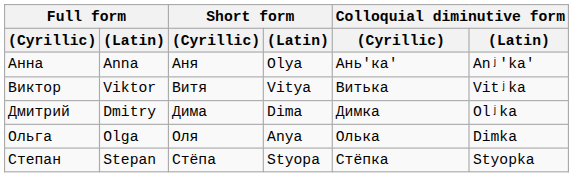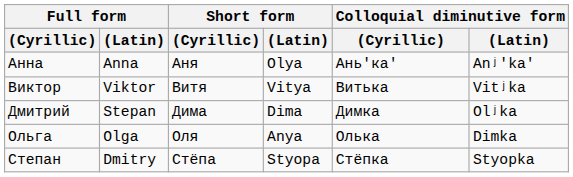 <table class="wikitable">
 <tr>
 <th colspan="2">Full form</th>
 <th colspan="2">Short form</th>
 <th colspan="2">Colloquial diminutive form</th>
 </tr>
 <tr>
 <th>(Cyrillic)</th>
 <th>(Latin)</th>
 <th>(Cyrillic)</th>
 <th>(Latin)</th>
 <th>(Cyrillic)</th>
 <th>(Latin)</th>
 </tr>
 <tr>
 <td>Анна</td>
 <td>Anna</td>
 <td>Аня</td>
 <td>Olya</td>
 <td>Ань'ка'</td>
 <td>Anʲ'ka'</td>
 </tr>
 <tr>
 <td>Виктор</td>
 <td>Viktor</td>
 <td>Витя</td>
 <td>Vitya</td>
 <td>Витька</td>
 <td>Vitʲka</td>
 </tr>
 <tr>
 <td>Дмитрий</td>
-<td>Dmitry</td>
+<td>Stepan</td>
 <td>Дима</td>
 <td>Dima</td>
 <td>Димка</td>
 <td>Olʲka</td>
 </tr>
 <tr>
 <td>Ольга</td>
 <td>Olga</td>
 <td>Оля</td>
 <td>Anya</td>
 <td>Олька</td>
 <td>Dimka</td>
 </tr>
 <tr>
 <td>Степан</td>
-<td>Stepan</td>
+<td>Dmitry</td>
 <td>Стёпа</td>
 <td>Styopa</td>
 <td>Стёпка</td>
 <td>Styopka</td>
 </tr>
 </table>
